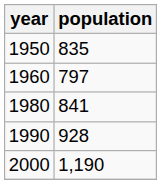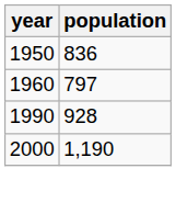 <table class="wikitable">
 <tr>
 <th>year</th>
 <th>population</th>
 </tr>
 <tr>
 <td>1950</td>
-<td>835</td>
+<td>836</td>
 </tr>
 <tr>
 <td>1960</td>
 <td>797</td>
-</tr>
-<tr>
-<td>1980</td>
-<td>841</td>
 </tr>
 <tr>
 <td>1990</td>
 <td>928</td>
 </tr>
 <tr>
 <td>2000</td>
 <td>1,190</td>
 </tr>
 <tr>
 </tr>
 </table>
